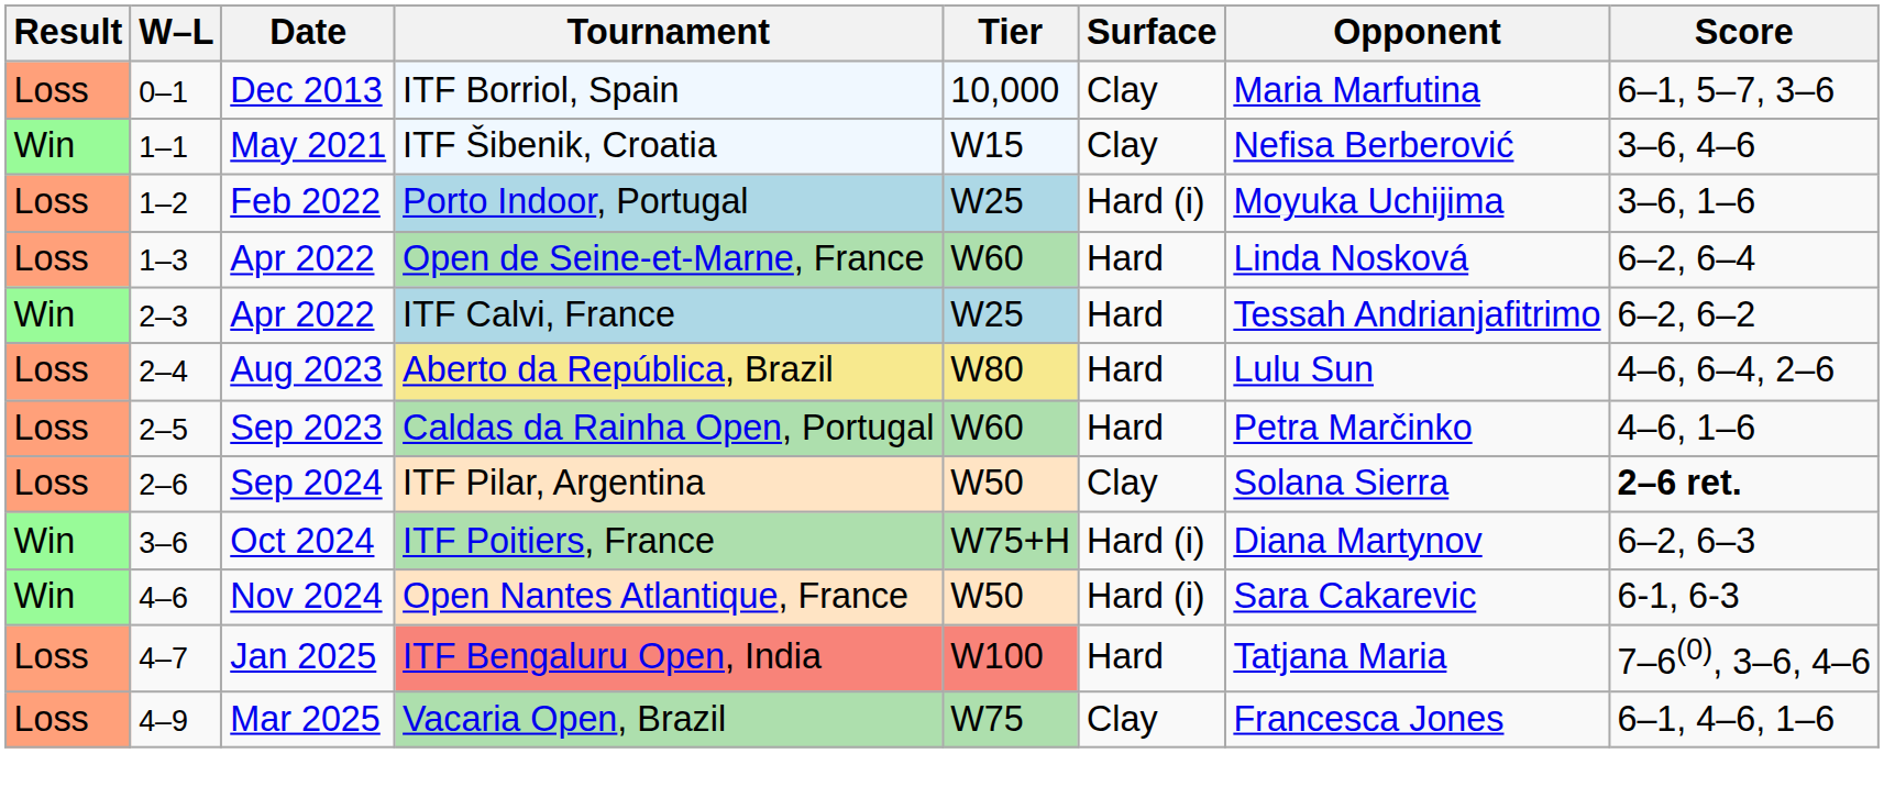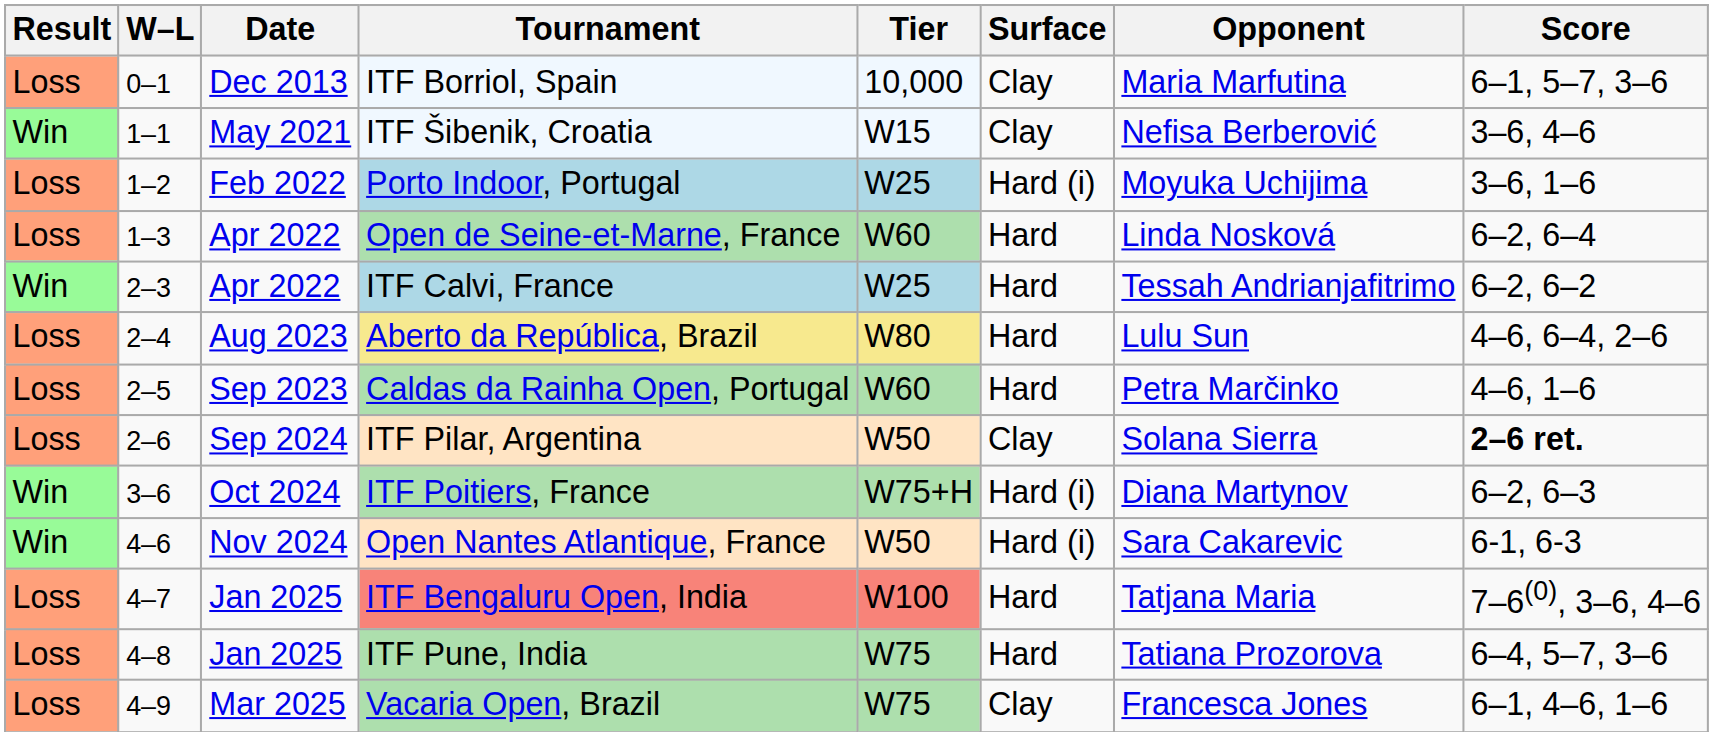 <table class="sortable wikitable">
 <tr>
 <th>Result</th>
 <th class="unsortable">W–L</th>
 <th>Date</th>
 <th>Tournament</th>
 <th>Tier</th>
 <th>Surface</th>
 <th>Opponent</th>
 <th class="unsortable">Score</th>
 </tr>
 <tr>
 <td style="background:#ffa07a">Loss</td>
 <td><small>0–1</small></td>
 <td><a href='#'>Dec 2013</a></td>
 <td style="background:#f0f8ff;">ITF Borriol, Spain</td>
 <td style="background:#f0f8ff;">10,000</td>
 <td>Clay</td>
 <td> <a href='#'>Maria Marfutina</a></td>
 <td>6–1, 5–7, 3–6</td>
 </tr>
 <tr>
 <td style="background:#98fb98;">Win</td>
 <td><small>1–1</small></td>
 <td><a href='#'>May 2021</a></td>
 <td style="background:#f0f8ff;">ITF Šibenik, Croatia</td>
 <td style="background:#f0f8ff;">W15</td>
 <td>Clay</td>
 <td> <a href='#'>Nefisa Berberović</a></td>
 <td>3–6, 4–6</td>
 </tr>
 <tr>
 <td style="background:#ffa07a">Loss</td>
 <td><small>1–2</small></td>
 <td><a href='#'>Feb 2022</a></td>
 <td style="background:lightblue;"><a href='#'>Porto Indoor</a>, Portugal</td>
 <td style="background:lightblue;">W25</td>
 <td>Hard (i)</td>
 <td> <a href='#'>Moyuka Uchijima</a></td>
 <td>3–6, 1–6</td>
 </tr>
 <tr>
 <td style="background:#ffa07a">Loss</td>
 <td><small>1–3</small></td>
 <td><a href='#'>Apr 2022</a></td>
 <td style="background:#addfad;"><a href='#'>Open de Seine-et-Marne</a>, France</td>
 <td style="background:#addfad;">W60</td>
 <td>Hard</td>
 <td> <a href='#'>Linda Nosková</a></td>
 <td>6–2, 6–4</td>
 </tr>
 <tr>
 <td style="background:#98fb98;">Win</td>
 <td><small>2–3</small></td>
 <td><a href='#'>Apr 2022</a></td>
 <td style="background:lightblue;">ITF Calvi, France</td>
 <td style="background:lightblue;">W25</td>
 <td>Hard</td>
 <td> <a href='#'>Tessah Andrianjafitrimo</a></td>
 <td>6–2, 6–2</td>
 </tr>
 <tr>
 <td style="background:#ffa07a">Loss</td>
 <td><small>2–4</small></td>
 <td><a href='#'>Aug 2023</a></td>
 <td style="background:#f7e98e;"><a href='#'>Aberto da República</a>, Brazil</td>
 <td style="background:#f7e98e;">W80</td>
 <td>Hard</td>
 <td> <a href='#'>Lulu Sun</a></td>
 <td>4–6, 6–4, 2–6</td>
 </tr>
 <tr>
 <td style="background:#ffa07a">Loss</td>
 <td><small>2–5</small></td>
 <td><a href='#'>Sep 2023</a></td>
 <td style="background:#addfad;"><a href='#'>Caldas da Rainha Open</a>, Portugal</td>
 <td style="background:#addfad;">W60</td>
 <td>Hard</td>
 <td> <a href='#'>Petra Marčinko</a></td>
 <td>4–6, 1–6</td>
 </tr>
 <tr>
 <td style="background:#ffa07a">Loss</td>
 <td><small>2–6</small></td>
 <td><a href='#'>Sep 2024</a></td>
 <td style="background:#ffe4c4;">ITF Pilar, Argentina</td>
 <td style="background:#ffe4c4;">W50</td>
 <td>Clay</td>
 <td> <a href='#'>Solana Sierra</a></td>
 <td><strong>2–6 ret.</strong></td>
 </tr>
 <tr>
 <td style="background:#98fb98;">Win</td>
 <td><small>3–6</small></td>
 <td><a href='#'>Oct 2024</a></td>
 <td style="background:#addfad;"><a href='#'>ITF Poitiers</a>, France</td>
 <td style="background:#addfad;">W75+H</td>
 <td>Hard (i)</td>
 <td> <a href='#'>Diana Martynov</a></td>
 <td>6–2, 6–3</td>
 </tr>
 <tr>
 <td style="background:#98fb98;">Win</td>
 <td><small>4–6</small></td>
 <td><a href='#'>Nov 2024</a></td>
 <td style="background:#ffe4c4;"><a href='#'>Open Nantes Atlantique</a>, France</td>
 <td style="background:#ffe4c4;">W50</td>
 <td>Hard (i)</td>
 <td> <a href='#'>Sara Cakarevic</a></td>
 <td>6-1, 6-3</td>
 </tr>
 <tr>
 <td style="background:#ffa07a">Loss</td>
 <td><small>4–7</small></td>
 <td><a href='#'>Jan 2025</a></td>
 <td style="background:#f88379;"><a href='#'>ITF Bengaluru Open</a>, India</td>
 <td style="background:#f88379;">W100</td>
 <td>Hard</td>
 <td> <a href='#'>Tatjana Maria</a></td>
 <td>7–6<sup>(0)</sup>, 3–6, 4–6</td>
 </tr>
 <tr>
 <td style="background:#ffa07a">Loss</td>
+<td><small>4–8</small></td>
+<td><a href='#'>Jan 2025</a></td>
+<td style="background:#addfad;">ITF Pune, India</td>
+<td style="background:#addfad;">W75</td>
+<td>Hard</td>
+<td> <a href='#'>Tatiana Prozorova</a></td>
+<td>6–4, 5–7, 3–6</td>
+</tr>
+<tr>
+<td style="background:#ffa07a">Loss</td>
 <td><small>4–9</small></td>
 <td><a href='#'>Mar 2025</a></td>
 <td style="background:#addfad;"><a href='#'>Vacaria Open</a>, Brazil</td>
 <td style="background:#addfad;">W75</td>
 <td>Clay</td>
 <td> <a href='#'>Francesca Jones</a></td>
 <td>6–1, 4–6, 1–6</td>
 </tr>
 </table>
